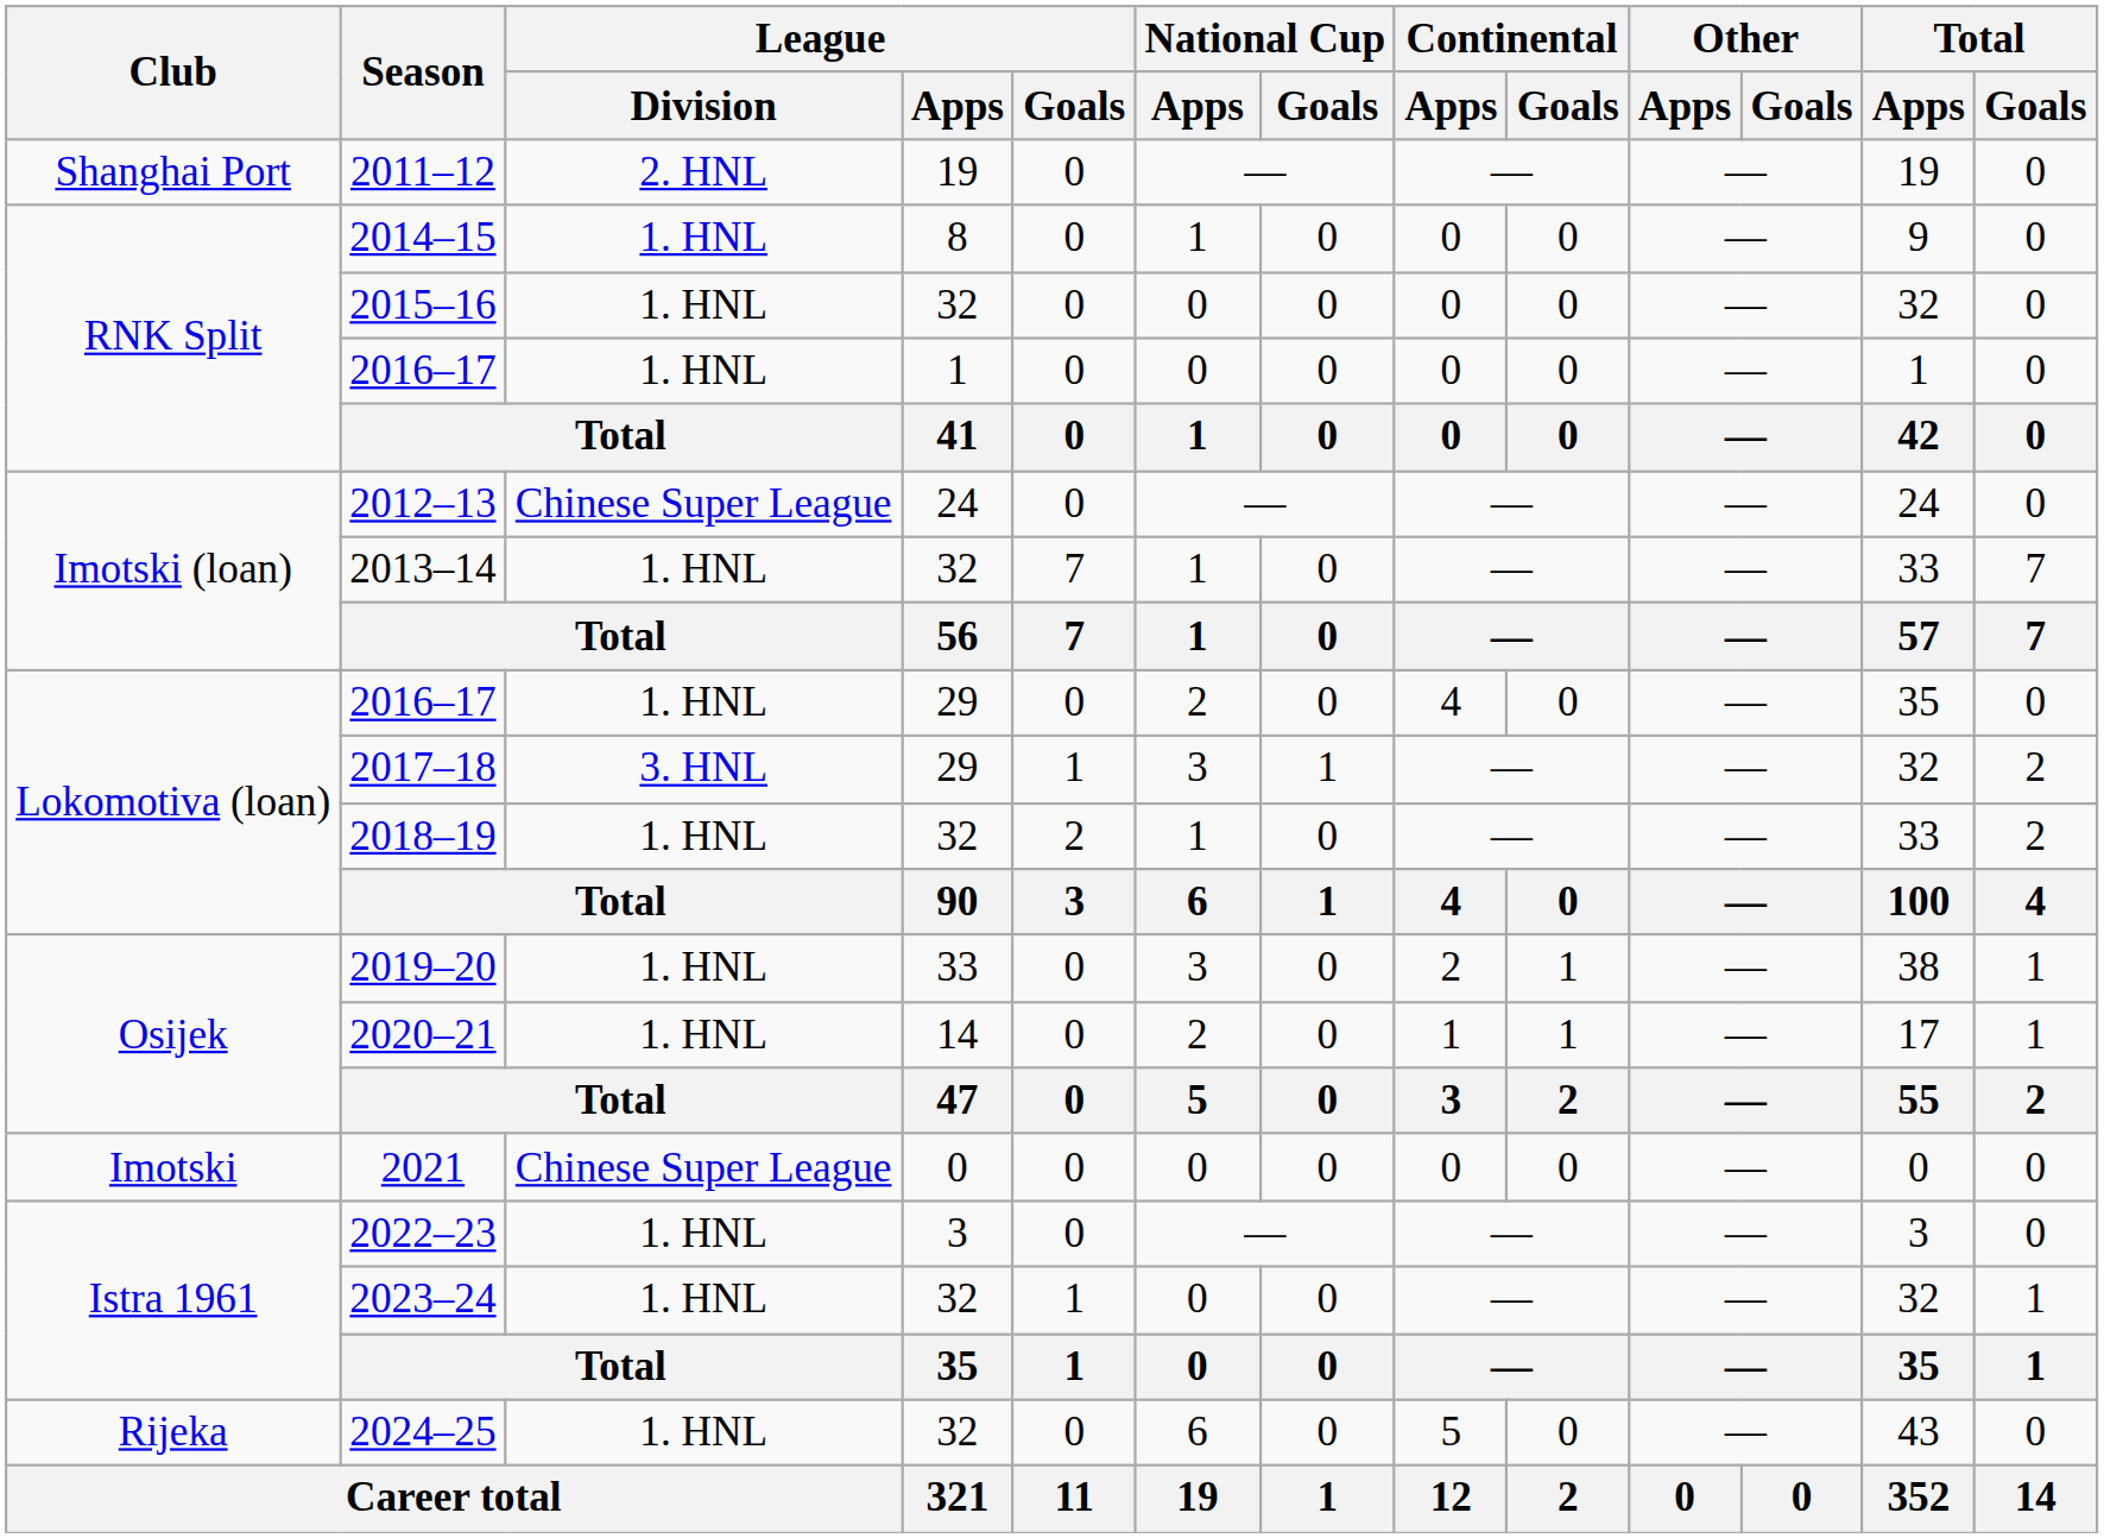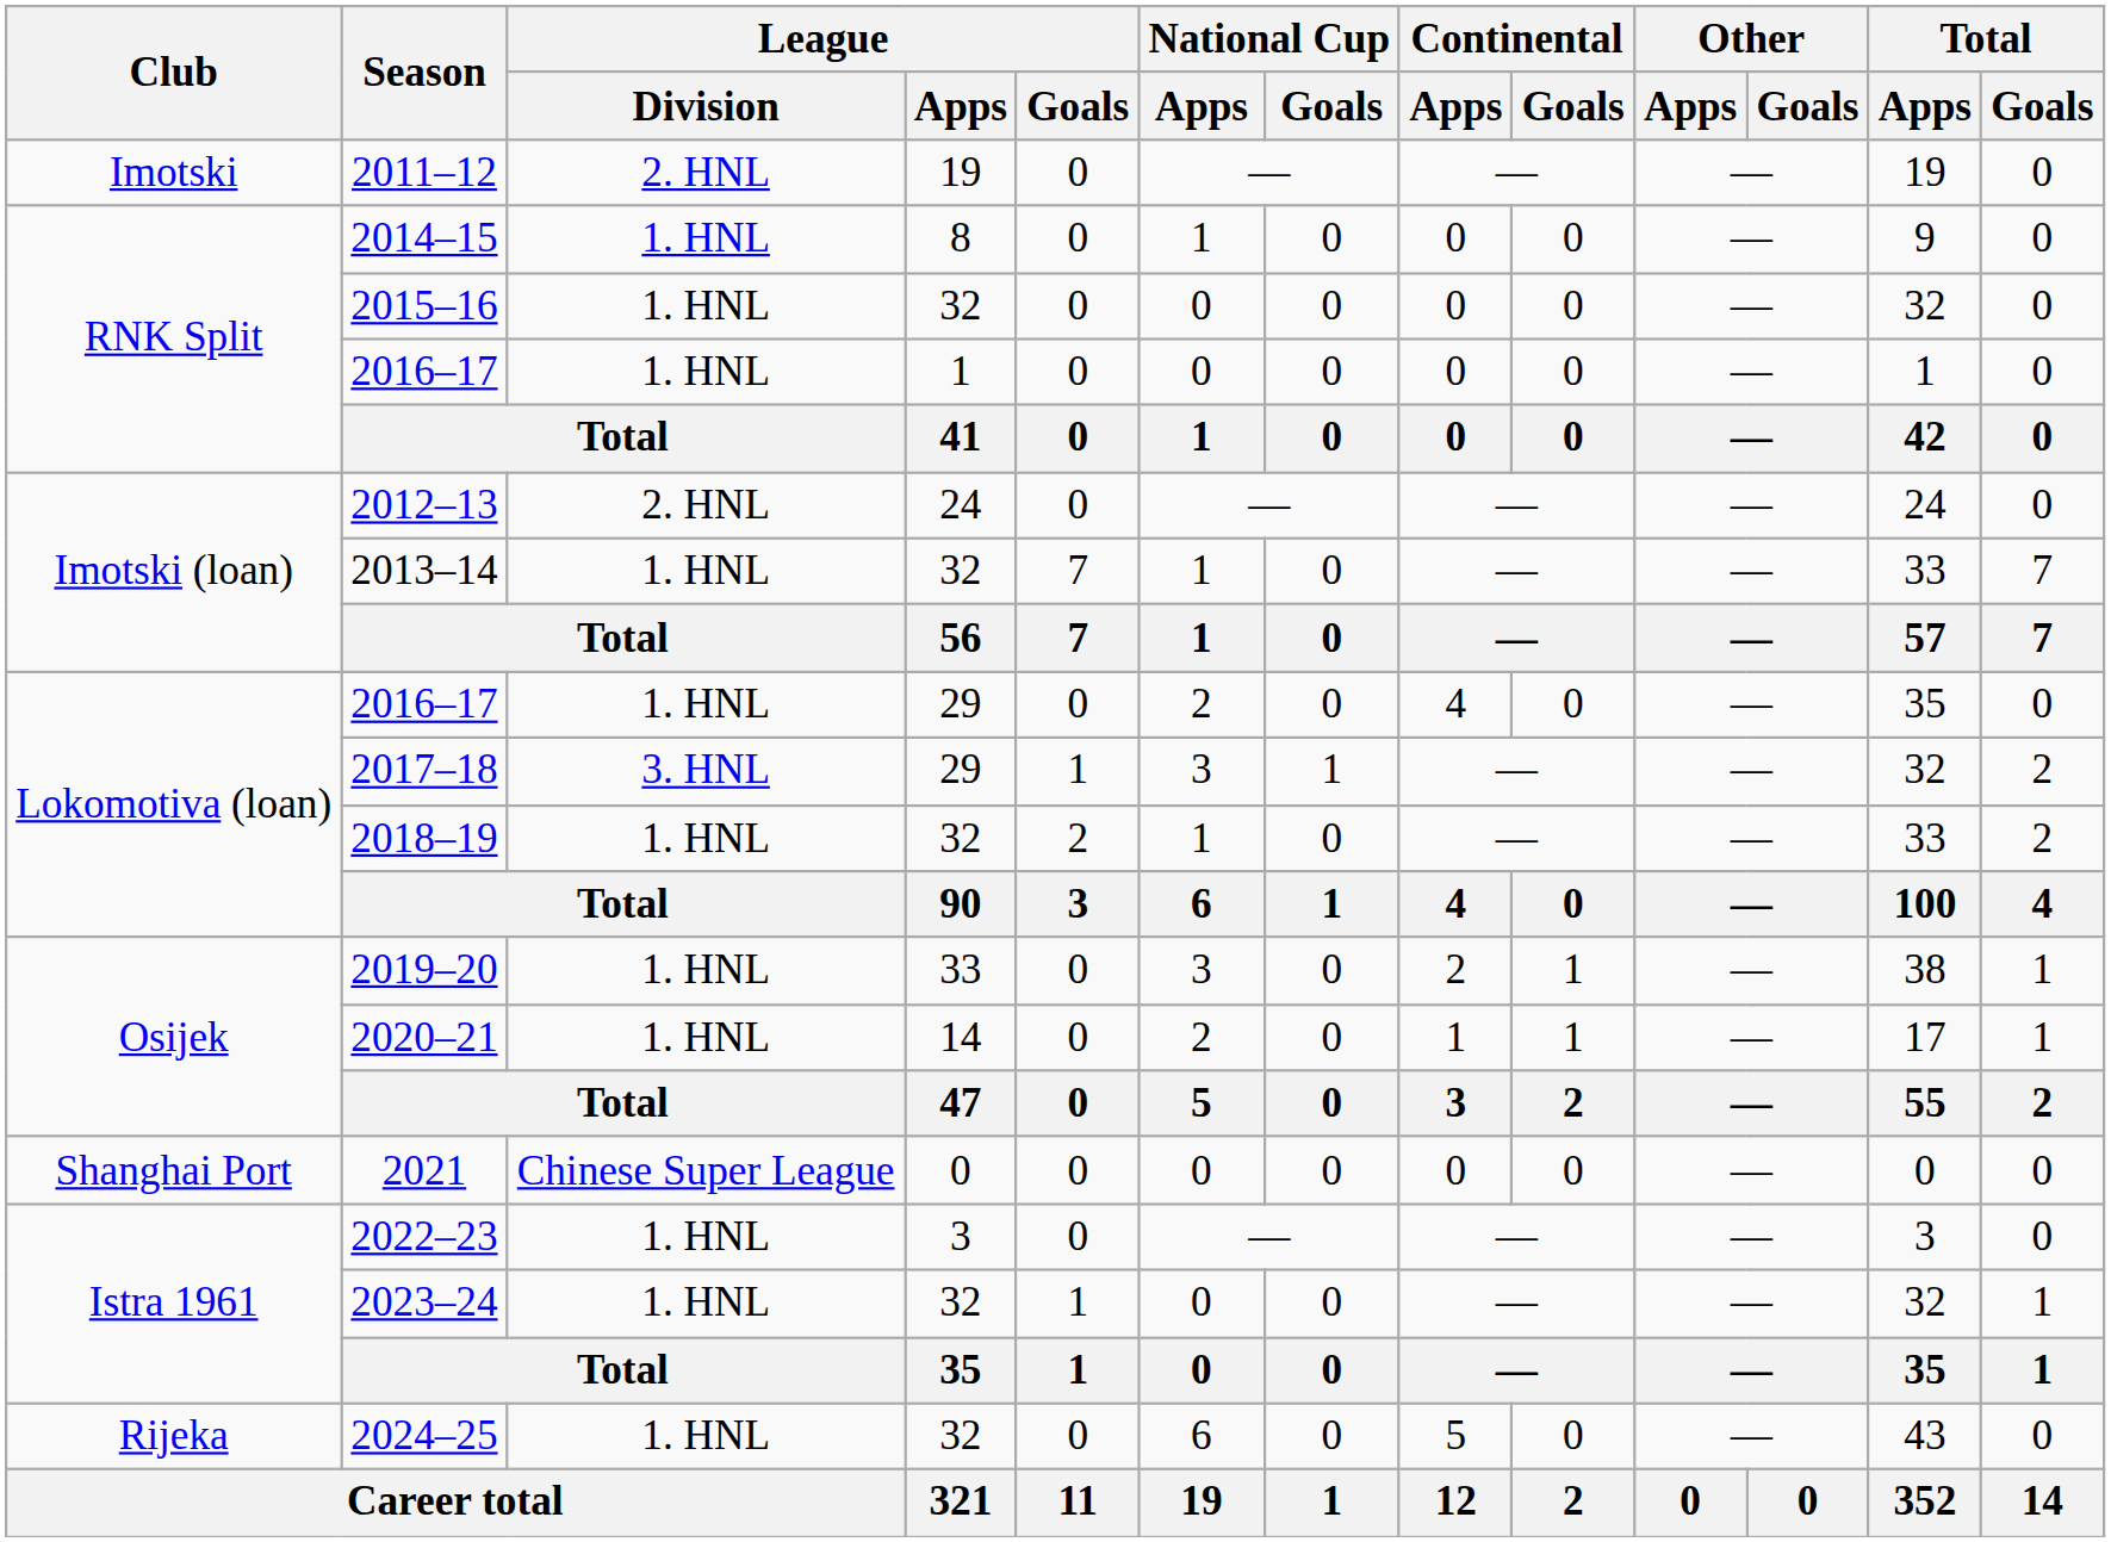 <table class="wikitable" style="text-align: center">
 <tr>
 <th rowspan="2">Club</th>
 <th rowspan="2">Season</th>
 <th colspan="3">League</th>
 <th colspan="2">National Cup</th>
 <th colspan="2">Continental</th>
 <th colspan="2">Other</th>
 <th colspan="2">Total</th>
 </tr>
 <tr>
 <th>Division</th>
 <th>Apps</th>
 <th>Goals</th>
 <th>Apps</th>
 <th>Goals</th>
 <th>Apps</th>
 <th>Goals</th>
 <th>Apps</th>
 <th>Goals</th>
 <th>Apps</th>
 <th>Goals</th>
 </tr>
 <tr>
-<td><a href='#'>Shanghai Port</a></td>
+<td><a href='#'>Imotski</a></td>
 <td><a href='#'>2011–12</a></td>
 <td><a href='#'>2. HNL</a></td>
 <td>19</td>
 <td>0</td>
 <td colspan="2">—</td>
 <td colspan="2">—</td>
 <td colspan="2">—</td>
 <td>19</td>
 <td>0</td>
 </tr>
 <tr>
 <td rowspan=4><a href='#'>RNK Split</a></td>
 <td><a href='#'>2014–15</a></td>
 <td><a href='#'>1. HNL</a></td>
 <td>8</td>
 <td>0</td>
 <td>1</td>
 <td>0</td>
 <td>0</td>
 <td>0</td>
 <td colspan="2">—</td>
 <td>9</td>
 <td>0</td>
 </tr>
 <tr>
 <td><a href='#'>2015–16</a></td>
 <td>1. HNL</td>
 <td>32</td>
 <td>0</td>
 <td>0</td>
 <td>0</td>
 <td>0</td>
 <td>0</td>
 <td colspan="2">—</td>
 <td>32</td>
 <td>0</td>
 </tr>
 <tr>
 <td><a href='#'>2016–17</a></td>
 <td>1. HNL</td>
 <td>1</td>
 <td>0</td>
 <td>0</td>
 <td>0</td>
 <td>0</td>
 <td>0</td>
 <td colspan="2">—</td>
 <td>1</td>
 <td>0</td>
 </tr>
 <tr>
 <th colspan="2">Total</th>
 <th>41</th>
 <th>0</th>
 <th>1</th>
 <th>0</th>
 <th>0</th>
 <th>0</th>
 <th colspan="2">—</th>
 <th>42</th>
 <th>0</th>
 </tr>
 <tr>
 <td rowspan=3><a href='#'>Imotski</a> (loan)</td>
 <td><a href='#'>2012–13</a></td>
-<td><a href='#'>Chinese Super League</a></td>
+<td>2. HNL</td>
 <td>24</td>
 <td>0</td>
 <td colspan="2">—</td>
 <td colspan="2">—</td>
 <td colspan="2">—</td>
 <td>24</td>
 <td>0</td>
 </tr>
 <tr>
 <td>2013–14</td>
 <td>1. HNL</td>
 <td>32</td>
 <td>7</td>
 <td>1</td>
 <td>0</td>
 <td colspan="2">—</td>
 <td colspan="2">—</td>
 <td>33</td>
 <td>7</td>
 </tr>
 <tr>
 <th colspan="2">Total</th>
 <th>56</th>
 <th>7</th>
 <th>1</th>
 <th>0</th>
 <th colspan="2">—</th>
 <th colspan="2">—</th>
 <th>57</th>
 <th>7</th>
 </tr>
 <tr>
 <td rowspan=4><a href='#'>Lokomotiva</a> (loan)</td>
 <td><a href='#'>2016–17</a></td>
 <td>1. HNL</td>
 <td>29</td>
 <td>0</td>
 <td>2</td>
 <td>0</td>
 <td>4</td>
 <td>0</td>
 <td colspan="2">—</td>
 <td>35</td>
 <td>0</td>
 </tr>
 <tr>
 <td><a href='#'>2017–18</a></td>
 <td><a href='#'>3. HNL</a></td>
 <td>29</td>
 <td>1</td>
 <td>3</td>
 <td>1</td>
 <td colspan="2">—</td>
 <td colspan="2">—</td>
 <td>32</td>
 <td>2</td>
 </tr>
 <tr>
 <td><a href='#'>2018–19</a></td>
 <td>1. HNL</td>
 <td>32</td>
 <td>2</td>
 <td>1</td>
 <td>0</td>
 <td colspan="2">—</td>
 <td colspan="2">—</td>
 <td>33</td>
 <td>2</td>
 </tr>
 <tr>
 <th colspan="2">Total</th>
 <th>90</th>
 <th>3</th>
 <th>6</th>
 <th>1</th>
 <th>4</th>
 <th>0</th>
 <th colspan="2">—</th>
 <th>100</th>
 <th>4</th>
 </tr>
 <tr>
 <td rowspan=3><a href='#'>Osijek</a></td>
 <td><a href='#'>2019–20</a></td>
 <td>1. HNL</td>
 <td>33</td>
 <td>0</td>
 <td>3</td>
 <td>0</td>
 <td>2</td>
 <td>1</td>
 <td colspan="2">—</td>
 <td>38</td>
 <td>1</td>
 </tr>
 <tr>
 <td><a href='#'>2020–21</a></td>
 <td>1. HNL</td>
 <td>14</td>
 <td>0</td>
 <td>2</td>
 <td>0</td>
 <td>1</td>
 <td>1</td>
 <td colspan="2">—</td>
 <td>17</td>
 <td>1</td>
 </tr>
 <tr>
 <th colspan="2">Total</th>
 <th>47</th>
 <th>0</th>
 <th>5</th>
 <th>0</th>
 <th>3</th>
 <th>2</th>
 <th colspan="2">—</th>
 <th>55</th>
 <th>2</th>
 </tr>
 <tr>
-<td><a href='#'>Imotski</a></td>
+<td><a href='#'>Shanghai Port</a></td>
 <td><a href='#'>2021</a></td>
 <td><a href='#'>Chinese Super League</a></td>
 <td>0</td>
 <td>0</td>
 <td>0</td>
 <td>0</td>
 <td>0</td>
 <td>0</td>
 <td colspan="2">—</td>
 <td>0</td>
 <td>0</td>
 </tr>
 <tr>
 <td rowspan=3><a href='#'>Istra 1961</a></td>
 <td><a href='#'>2022–23</a></td>
 <td>1. HNL</td>
 <td>3</td>
 <td>0</td>
 <td colspan="2">—</td>
 <td colspan="2">—</td>
 <td colspan="2">—</td>
 <td>3</td>
 <td>0</td>
 </tr>
 <tr>
 <td><a href='#'>2023–24</a></td>
 <td>1. HNL</td>
 <td>32</td>
 <td>1</td>
 <td>0</td>
 <td>0</td>
 <td colspan="2">—</td>
 <td colspan="2">—</td>
 <td>32</td>
 <td>1</td>
 </tr>
 <tr>
 <th colspan="2">Total</th>
 <th>35</th>
 <th>1</th>
 <th>0</th>
 <th>0</th>
 <th colspan="2">—</th>
 <th colspan="2">—</th>
 <th>35</th>
 <th>1</th>
 </tr>
 <tr>
 <td><a href='#'>Rijeka</a></td>
 <td><a href='#'>2024–25</a></td>
 <td>1. HNL</td>
 <td>32</td>
 <td>0</td>
 <td>6</td>
 <td>0</td>
 <td>5</td>
 <td>0</td>
 <td colspan="2">—</td>
 <td>43</td>
 <td>0</td>
 </tr>
 <tr>
 <th colspan="3">Career total</th>
 <th>321</th>
 <th>11</th>
 <th>19</th>
 <th>1</th>
 <th>12</th>
 <th>2</th>
 <th>0</th>
 <th>0</th>
 <th>352</th>
 <th>14</th>
 </tr>
 </table>
